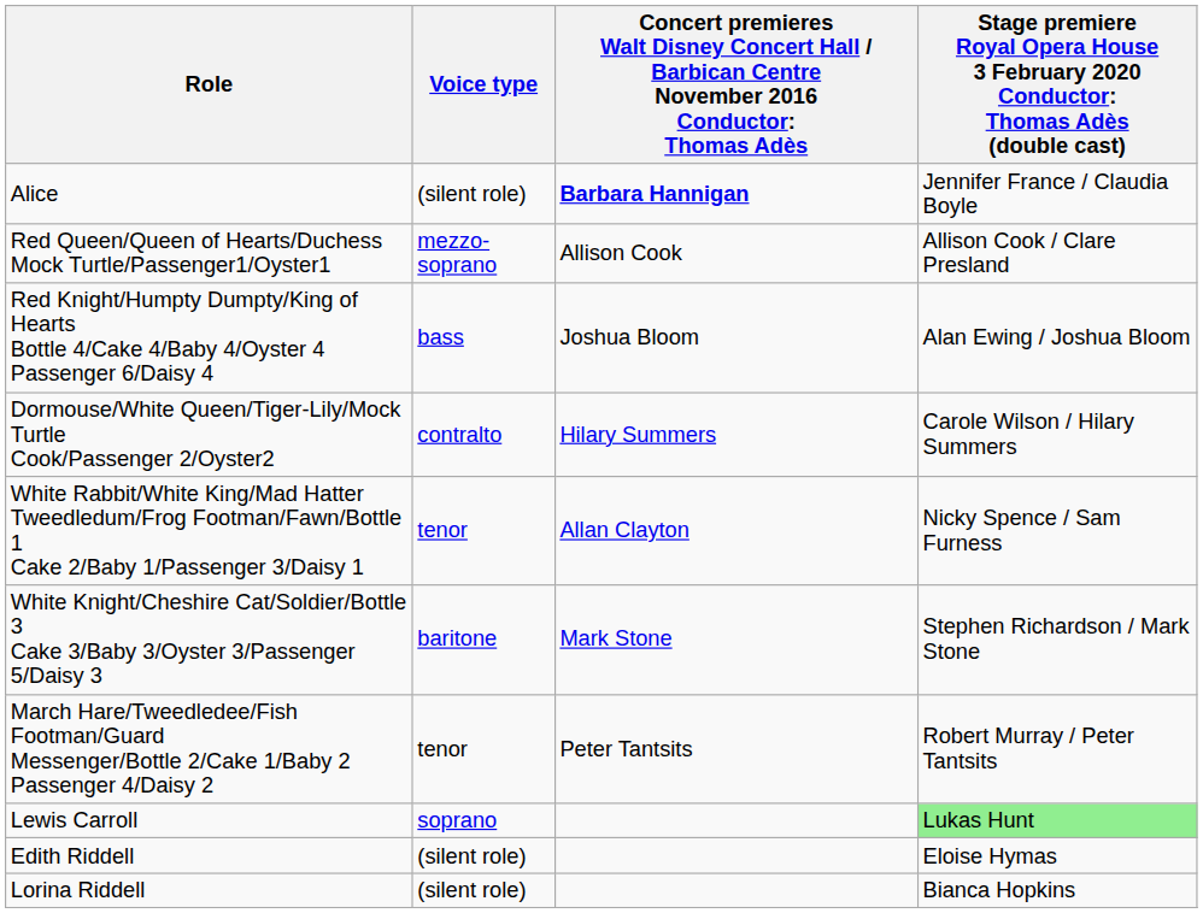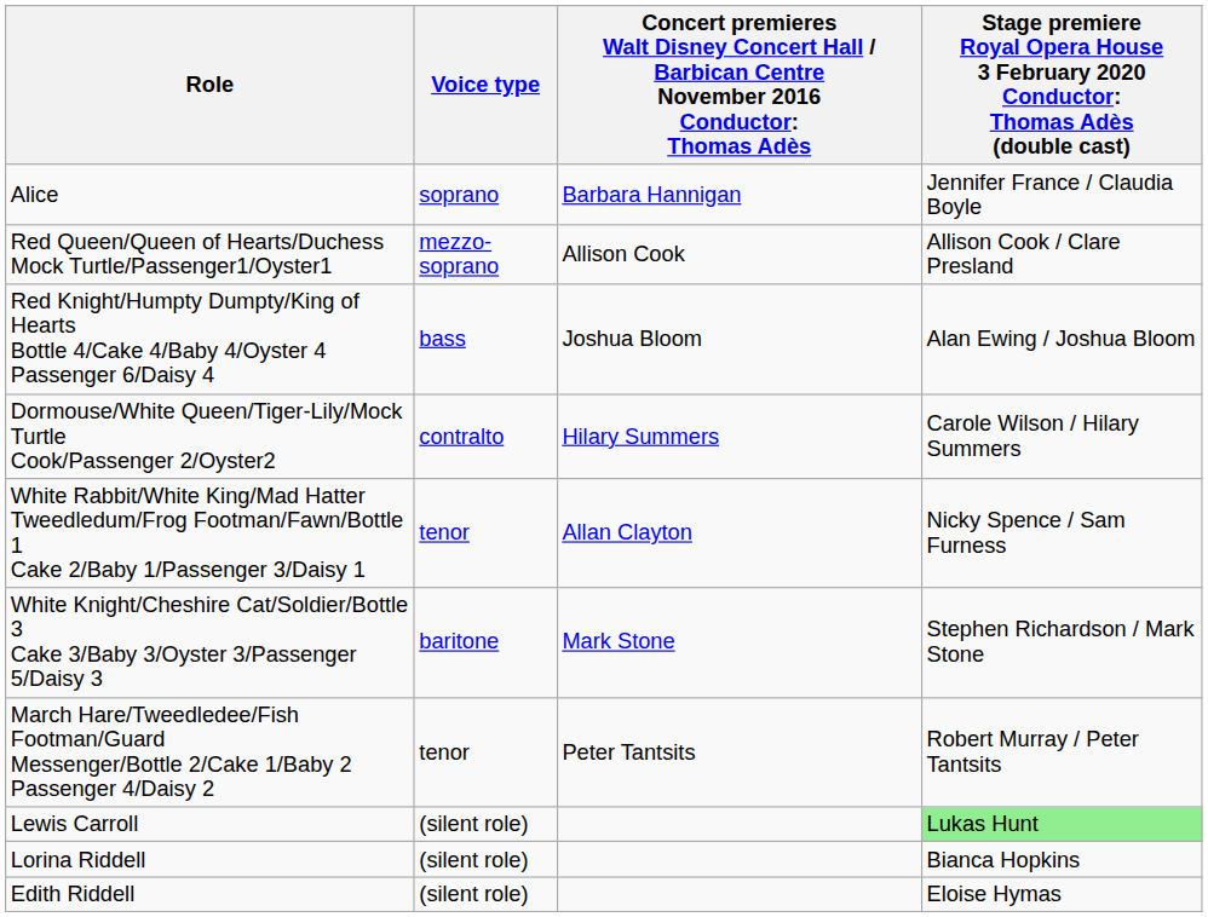 <table class="wikitable">
 <tr>
 <th>Role</th>
 <th><a href='#'>Voice type</a></th>
 <th>Concert premieres<br><a href='#'>Walt Disney Concert Hall</a> / <a href='#'>Barbican Centre</a><br> November 2016<br><a href='#'>Conductor</a>:<br> <a href='#'>Thomas Adès</a></th>
 <th>Stage premiere<br><a href='#'>Royal Opera House</a><br>3 February 2020<br><a href='#'>Conductor</a>:<br><a href='#'>Thomas Adès</a><br>(double cast)</th>
 </tr>
 <tr>
 <td>Alice</td>
-<td>(silent role)</td>
-<td><strong><a href='#'>Barbara Hannigan</a></strong></td>
+<td><a href='#'>soprano</a></td>
+<td><a href='#'>Barbara Hannigan</a></td>
 <td>Jennifer France / Claudia Boyle</td>
 </tr>
 <tr>
 <td>Red Queen/Queen of Hearts/Duchess<br>Mock Turtle/Passenger1/Oyster1</td>
 <td><a href='#'>mezzo-soprano</a></td>
 <td>Allison Cook</td>
 <td>Allison Cook / Clare Presland</td>
 </tr>
 <tr>
 <td>Red Knight/Humpty Dumpty/King of Hearts<br>Bottle 4/Cake 4/Baby 4/Oyster 4<br>Passenger 6/Daisy 4</td>
 <td><a href='#'>bass</a></td>
 <td>Joshua Bloom</td>
 <td>Alan Ewing / Joshua Bloom</td>
 </tr>
 <tr>
 <td>Dormouse/White Queen/Tiger-Lily/Mock Turtle<br>Cook/Passenger 2/Oyster2</td>
 <td><a href='#'>contralto</a></td>
 <td><a href='#'>Hilary Summers</a></td>
 <td>Carole Wilson / Hilary Summers</td>
 </tr>
 <tr>
 <td>White Rabbit/White King/Mad Hatter<br>Tweedledum/Frog Footman/Fawn/Bottle 1<br>Cake 2/Baby 1/Passenger 3/Daisy 1</td>
 <td><a href='#'>tenor</a></td>
 <td><a href='#'>Allan Clayton</a></td>
 <td>Nicky Spence / Sam Furness</td>
 </tr>
 <tr>
 <td>White Knight/Cheshire Cat/Soldier/Bottle 3<br>Cake 3/Baby 3/Oyster 3/Passenger 5/Daisy 3</td>
 <td><a href='#'>baritone</a></td>
 <td><a href='#'>Mark Stone</a></td>
 <td>Stephen Richardson / Mark Stone</td>
 </tr>
 <tr>
 <td>March Hare/Tweedledee/Fish Footman/Guard<br>Messenger/Bottle 2/Cake 1/Baby 2<br>Passenger 4/Daisy 2</td>
 <td>tenor</td>
 <td>Peter Tantsits</td>
 <td>Robert Murray / Peter Tantsits</td>
 </tr>
 <tr>
 <td>Lewis Carroll</td>
-<td><a href='#'>soprano</a></td>
+<td>(silent role)</td>
 <td></td>
 <td style="background: lightgreen;">Lukas Hunt</td>
+</tr>
+<tr>
+<td>Lorina Riddell</td>
+<td>(silent role)</td>
+<td></td>
+<td>Bianca Hopkins</td>
 </tr>
 <tr>
 <td>Edith Riddell</td>
 <td>(silent role)</td>
 <td></td>
 <td>Eloise Hymas</td>
 </tr>
 <tr>
-<td>Lorina Riddell</td>
-<td>(silent role)</td>
-<td></td>
-<td>Bianca Hopkins</td>
-</tr>
-<tr>
 </tr>
 </table>
